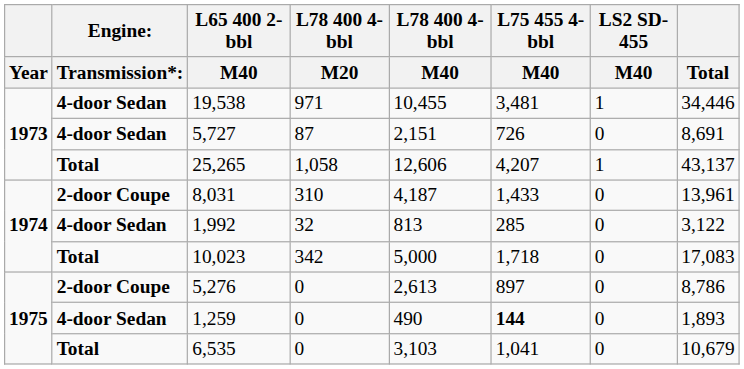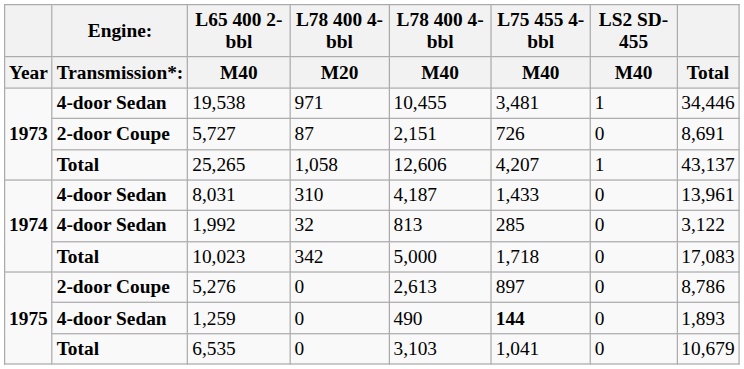 <table class="wikitable" align="center">
 <tr>
 <th></th>
 <th>Engine:</th>
 <th>L65 400 2-bbl</th>
 <th>L78 400 4-bbl</th>
 <th>L78 400 4-bbl</th>
 <th>L75 455 4-bbl</th>
 <th>LS2 SD-455</th>
 <th></th>
 </tr>
 <tr>
 <th>Year</th>
 <th>Transmission*:</th>
 <th>M40</th>
 <th>M20</th>
 <th>M40</th>
 <th>M40</th>
 <th>M40</th>
 <th>Total</th>
 </tr>
 <tr>
 <td rowspan=3><strong>1973</strong></td>
 <td><strong>4-door Sedan</strong></td>
 <td>19,538</td>
 <td>971</td>
 <td>10,455</td>
 <td>3,481</td>
 <td>1</td>
 <td>34,446</td>
 </tr>
 <tr>
-<td><strong>4-door Sedan</strong></td>
+<td><strong>2-door Coupe</strong></td>
 <td>5,727</td>
 <td>87</td>
 <td>2,151</td>
 <td>726</td>
 <td>0</td>
 <td>8,691</td>
 </tr>
 <tr>
 <td><strong>Total</strong></td>
 <td>25,265</td>
 <td>1,058</td>
 <td>12,606</td>
 <td>4,207</td>
 <td>1</td>
 <td>43,137</td>
 </tr>
 <tr>
 <td rowspan=3><strong>1974</strong></td>
-<td><strong>2-door Coupe</strong></td>
+<td><strong>4-door Sedan</strong></td>
 <td>8,031</td>
 <td>310</td>
 <td>4,187</td>
 <td>1,433</td>
 <td>0</td>
 <td>13,961</td>
 </tr>
 <tr>
 <td><strong>4-door Sedan</strong></td>
 <td>1,992</td>
 <td>32</td>
 <td>813</td>
 <td>285</td>
 <td>0</td>
 <td>3,122</td>
 </tr>
 <tr>
 <td><strong>Total</strong></td>
 <td>10,023</td>
 <td>342</td>
 <td>5,000</td>
 <td>1,718</td>
 <td>0</td>
 <td>17,083</td>
 </tr>
 <tr>
 <td rowspan=3><strong>1975</strong></td>
 <td><strong>2-door Coupe</strong></td>
 <td>5,276</td>
 <td>0</td>
 <td>2,613</td>
 <td>897</td>
 <td>0</td>
 <td>8,786</td>
 </tr>
 <tr>
 <td><strong>4-door Sedan</strong></td>
 <td>1,259</td>
 <td>0</td>
 <td>490</td>
 <td><strong>144</strong></td>
 <td>0</td>
 <td>1,893</td>
 </tr>
 <tr>
 <td><strong>Total</strong></td>
 <td>6,535</td>
 <td>0</td>
 <td>3,103</td>
 <td>1,041</td>
 <td>0</td>
 <td>10,679</td>
 </tr>
 </table>
